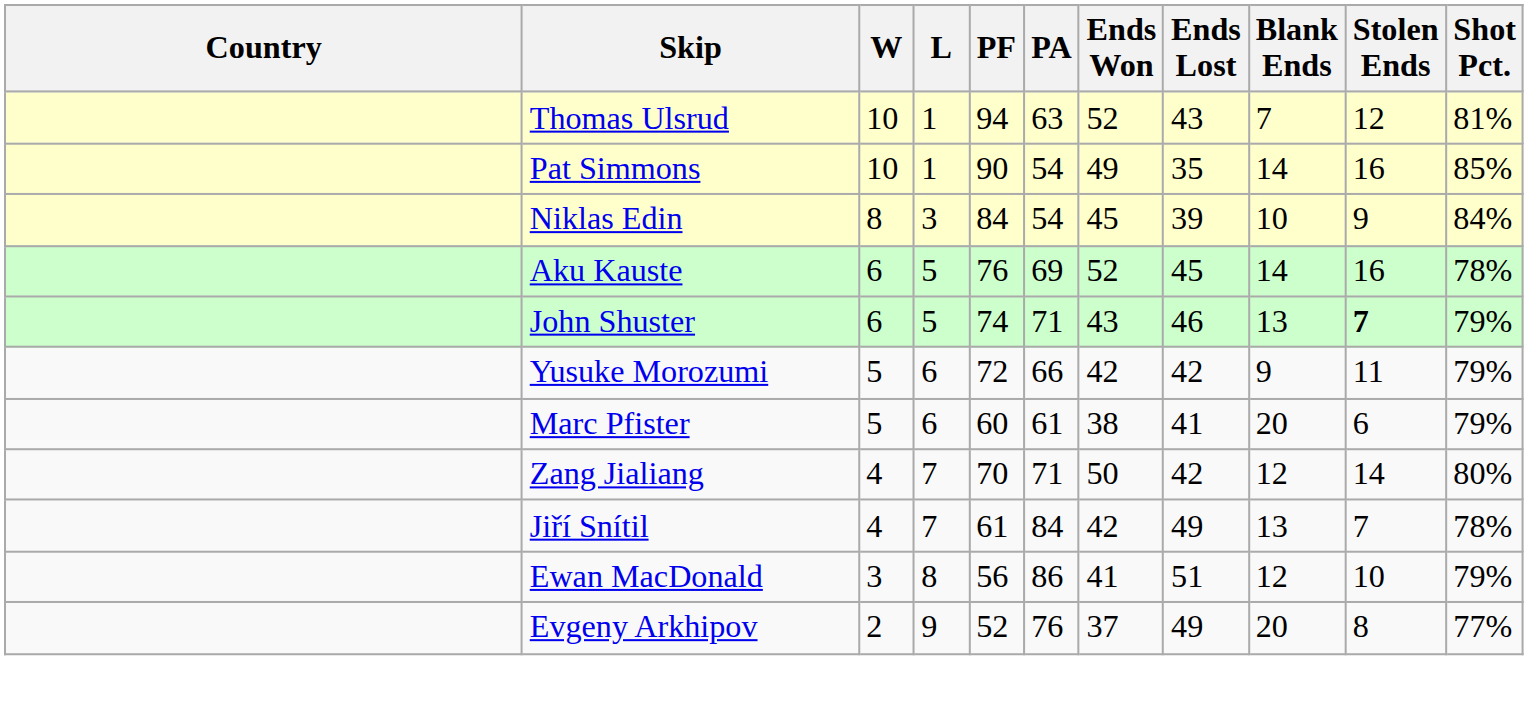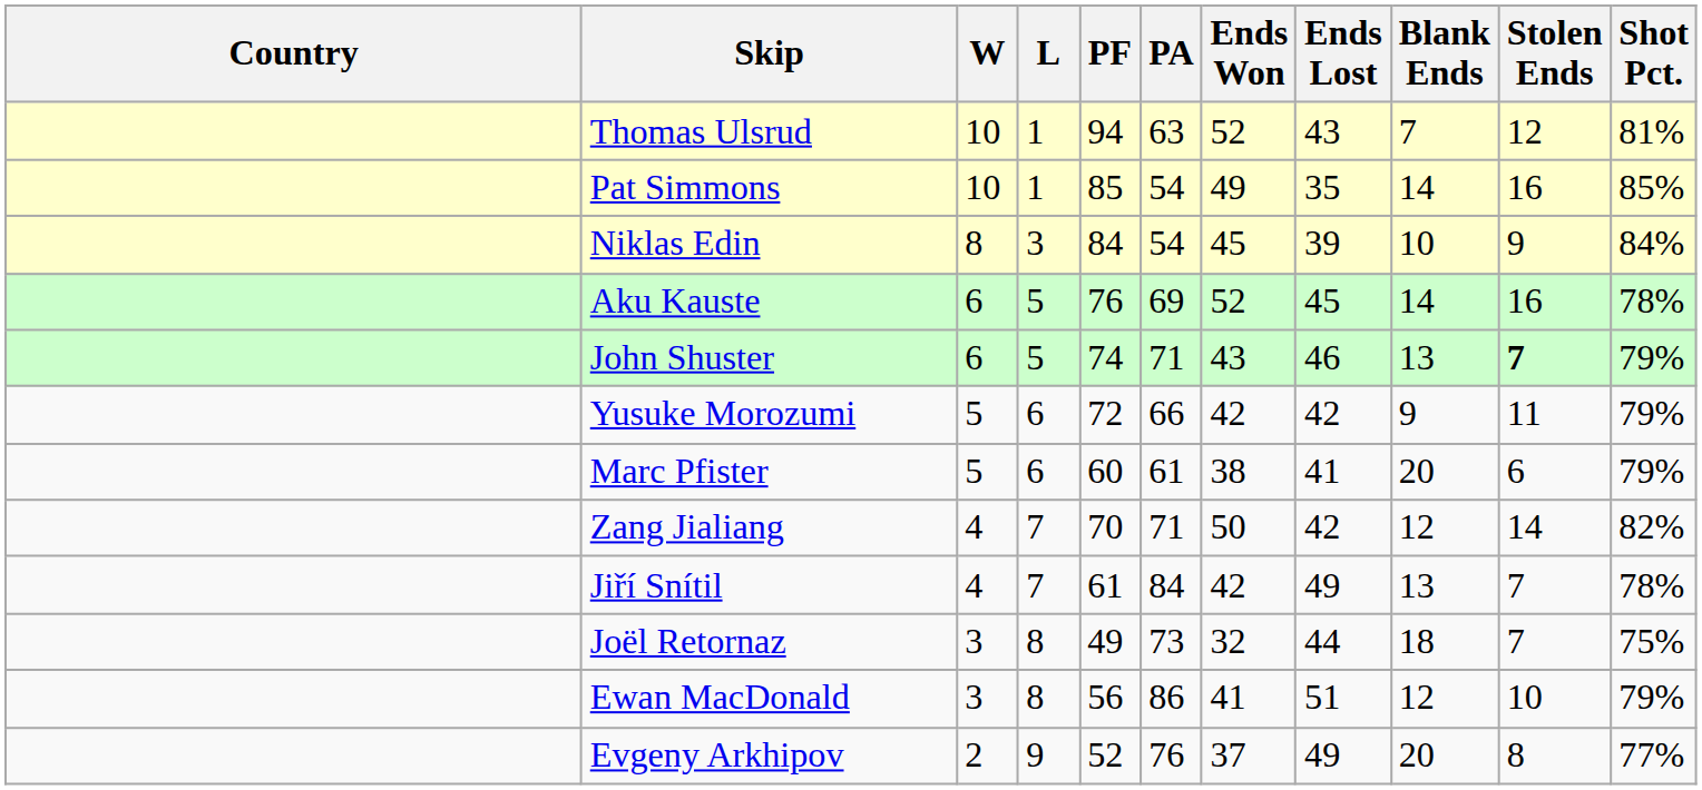 <table class=wikitable>
 <tr>
 <th width=250>Country</th>
 <th width=160>Skip</th>
 <th width=20>W</th>
 <th width=20>L</th>
 <th width=20>PF</th>
 <th width=20>PA</th>
 <th width=20>Ends <br> Won</th>
 <th width=20>Ends <br> Lost</th>
 <th width=20>Blank <br> Ends</th>
 <th width=20>Stolen <br> Ends</th>
 <th width=20>Shot <br> Pct.</th>
 </tr>
 <tr bgcolor=#ffffcc>
 <td></td>
 <td><a href='#'>Thomas Ulsrud</a></td>
 <td>10</td>
 <td>1</td>
 <td>94</td>
 <td>63</td>
 <td>52</td>
 <td>43</td>
 <td>7</td>
 <td>12</td>
 <td>81%</td>
 </tr>
 <tr bgcolor=#ffffcc>
 <td></td>
 <td><a href='#'>Pat Simmons</a></td>
 <td>10</td>
 <td>1</td>
-<td>90</td>
+<td>85</td>
 <td>54</td>
 <td>49</td>
 <td>35</td>
 <td>14</td>
 <td>16</td>
 <td>85%</td>
 </tr>
 <tr bgcolor=#ffffcc>
 <td></td>
 <td><a href='#'>Niklas Edin</a></td>
 <td>8</td>
 <td>3</td>
 <td>84</td>
 <td>54</td>
 <td>45</td>
 <td>39</td>
 <td>10</td>
 <td>9</td>
 <td>84%</td>
 </tr>
 <tr bgcolor=#ccffcc>
 <td></td>
 <td><a href='#'>Aku Kauste</a></td>
 <td>6</td>
 <td>5</td>
 <td>76</td>
 <td>69</td>
 <td>52</td>
 <td>45</td>
 <td>14</td>
 <td>16</td>
 <td>78%</td>
 </tr>
 <tr bgcolor=#ccffcc>
 <td></td>
 <td><a href='#'>John Shuster</a></td>
 <td>6</td>
 <td>5</td>
 <td>74</td>
 <td>71</td>
 <td>43</td>
 <td>46</td>
 <td>13</td>
 <td><strong>7</strong></td>
 <td>79%</td>
 </tr>
 <tr>
 <td></td>
 <td><a href='#'>Yusuke Morozumi</a></td>
 <td>5</td>
 <td>6</td>
 <td>72</td>
 <td>66</td>
 <td>42</td>
 <td>42</td>
 <td>9</td>
 <td>11</td>
 <td>79%</td>
 </tr>
 <tr>
 <td></td>
 <td><a href='#'>Marc Pfister</a></td>
 <td>5</td>
 <td>6</td>
 <td>60</td>
 <td>61</td>
 <td>38</td>
 <td>41</td>
 <td>20</td>
 <td>6</td>
 <td>79%</td>
 </tr>
 <tr>
 <td></td>
 <td><a href='#'>Zang Jialiang</a></td>
 <td>4</td>
 <td>7</td>
 <td>70</td>
 <td>71</td>
 <td>50</td>
 <td>42</td>
 <td>12</td>
 <td>14</td>
-<td>80%</td>
+<td>82%</td>
 </tr>
 <tr>
 <td></td>
 <td><a href='#'>Jiří Snítil</a></td>
 <td>4</td>
 <td>7</td>
 <td>61</td>
 <td>84</td>
 <td>42</td>
 <td>49</td>
 <td>13</td>
 <td>7</td>
 <td>78%</td>
+</tr>
+<tr>
+<td></td>
+<td><a href='#'>Joël Retornaz</a></td>
+<td>3</td>
+<td>8</td>
+<td>49</td>
+<td>73</td>
+<td>32</td>
+<td>44</td>
+<td>18</td>
+<td>7</td>
+<td>75%</td>
 </tr>
 <tr>
 <td></td>
 <td><a href='#'>Ewan MacDonald</a></td>
 <td>3</td>
 <td>8</td>
 <td>56</td>
 <td>86</td>
 <td>41</td>
 <td>51</td>
 <td>12</td>
 <td>10</td>
 <td>79%</td>
 </tr>
 <tr>
 <td></td>
 <td><a href='#'>Evgeny Arkhipov</a></td>
 <td>2</td>
 <td>9</td>
 <td>52</td>
 <td>76</td>
 <td>37</td>
 <td>49</td>
 <td>20</td>
 <td>8</td>
 <td>77%</td>
 </tr>
 </table>
